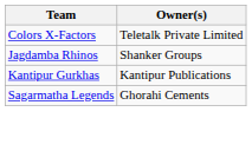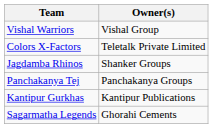 <table class="wikitable">
 <tr>
 <th>Team</th>
 <th>Owner(s)</th>
+</tr>
+<tr>
+<td><a href='#'>Vishal Warriors</a></td>
+<td>Vishal Group</td>
 </tr>
 <tr>
 <td><a href='#'>Colors X-Factors</a></td>
 <td>Teletalk Private Limited</td>
 </tr>
 <tr>
 <td><a href='#'>Jagdamba Rhinos</a></td>
 <td>Shanker Groups</td>
 </tr>
 <tr>
+<td><a href='#'>Panchakanya Tej</a></td>
+<td>Panchakanya Groups</td>
+</tr>
+<tr>
 <td><a href='#'>Kantipur Gurkhas</a></td>
 <td>Kantipur Publications</td>
 </tr>
 <tr>
 <td><a href='#'>Sagarmatha Legends</a></td>
 <td>Ghorahi Cements</td>
 </tr>
 </table>
